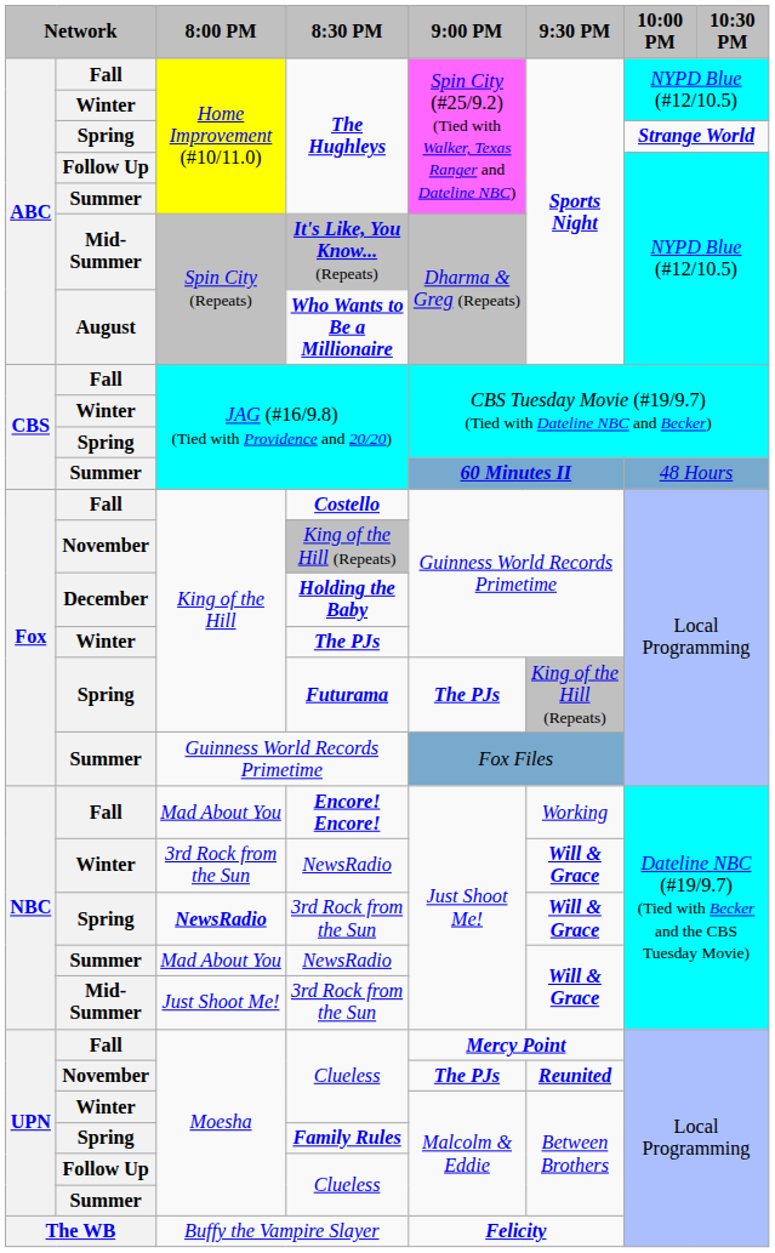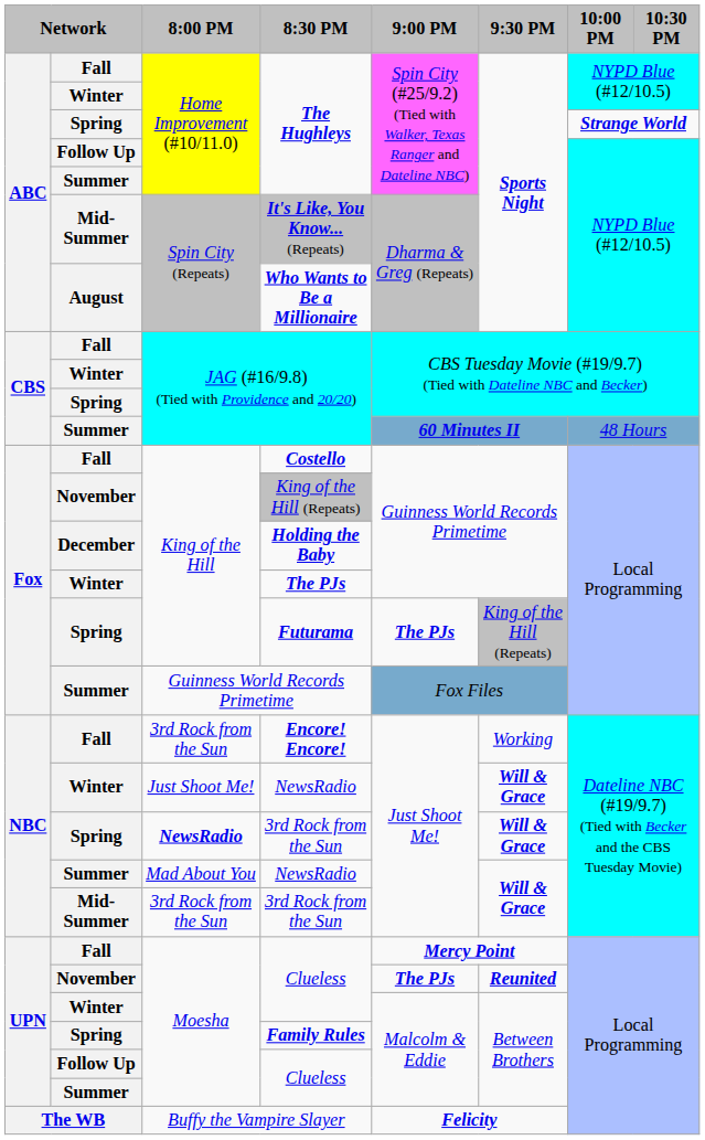 <table class="wikitable" style="width:100%;margin-right:0;text-align:center">
 <tr>
 <th colspan="2" style="background-color:#C0C0C0;text-align:center">Network</th>
 <th style="background-color:#C0C0C0;text-align:center">8:00 PM</th>
 <th style="background-color:#C0C0C0;text-align:center">8:30 PM</th>
 <th style="background-color:#C0C0C0;text-align:center">9:00 PM</th>
 <th style="background-color:#C0C0C0;text-align:center">9:30 PM</th>
 <th style="background-color:#C0C0C0;text-align:center">10:00 PM</th>
 <th style="background-color:#C0C0C0;text-align:center">10:30 PM</th>
 </tr>
 <tr>
 <th rowspan="7"><a href='#'>ABC</a></th>
 <th>Fall</th>
 <td bgcolor="#FFFF00" rowspan="5"><em><a href='#'>Home Improvement</a></em> (#10/11.0)</td>
 <td rowspan="5"><strong><em><a href='#'>The Hughleys</a></em></strong></td>
 <td bgcolor="#FF66FF" rowspan="5"><em><a href='#'>Spin City</a></em> (#25/9.2)<br><small>(Tied with <em><a href='#'>Walker, Texas Ranger</a></em> and <em><a href='#'>Dateline NBC</a></em>)</small></td>
 <td rowspan="7"><strong><em><a href='#'>Sports Night</a></em></strong></td>
 <td bgcolor="#00FFFF" colspan="2" rowspan="2"><em><a href='#'>NYPD Blue</a></em> (#12/10.5)</td>
 </tr>
 <tr>
 <th>Winter</th>
 </tr>
 <tr>
 <th>Spring</th>
 <td colspan="2"><strong><em><a href='#'>Strange World</a></em></strong></td>
 </tr>
 <tr>
 <th>Follow Up</th>
 <td bgcolor="#00FFFF" colspan="2" rowspan="4"><em><a href='#'>NYPD Blue</a></em> (#12/10.5)</td>
 </tr>
 <tr>
 <th>Summer</th>
 </tr>
 <tr>
 <th>Mid-Summer</th>
 <td bgcolor="#C0C0C0" rowspan="2"><em><a href='#'>Spin City</a></em> <small>(Repeats)</small></td>
 <td bgcolor="#C0C0C0"><strong><em><a href='#'>It's Like, You Know...</a></em></strong> <small>(Repeats)</small></td>
 <td bgcolor="#C0C0C0" rowspan="2"><em><a href='#'>Dharma & Greg</a></em> <small>(Repeats)</small></td>
 </tr>
 <tr>
 <th>August</th>
 <td><strong><em><a href='#'>Who Wants to Be a Millionaire</a></em></strong></td>
 </tr>
 <tr>
 <th rowspan="4"><a href='#'>CBS</a></th>
 <th>Fall</th>
 <td bgcolor="#00FFFF" rowspan="4" colspan="2"><em><a href='#'>JAG</a></em> (#16/9.8)<br><small>(Tied with <em><a href='#'>Providence</a></em> and <em><a href='#'>20/20</a></em>)</small></td>
 <td bgcolor="#00FFFF" rowspan="3" colspan="4"><em>CBS Tuesday Movie</em> (#19/9.7)<br><small>(Tied with <em><a href='#'>Dateline NBC</a></em> and <em><a href='#'>Becker</a></em>)</small></td>
 </tr>
 <tr>
 <th>Winter</th>
 </tr>
 <tr>
 <th>Spring</th>
 </tr>
 <tr>
 <th>Summer</th>
 <td bgcolor="#77AACC" colspan="2"><strong><em><a href='#'>60 Minutes II</a></em></strong></td>
 <td colspan="2" bgcolor="#77AACC"><em><a href='#'>48 Hours</a></em></td>
 </tr>
 <tr>
 <th rowspan="6"><a href='#'>Fox</a></th>
 <th>Fall</th>
 <td rowspan="5"><em><a href='#'>King of the Hill</a></em></td>
 <td><strong><em><a href='#'>Costello</a></em></strong></td>
 <td rowspan="4" colspan="2"><em><a href='#'>Guinness World Records Primetime</a></em></td>
 <td bgcolor="#abbfff" rowspan="6" colspan="2">Local Programming</td>
 </tr>
 <tr>
 <th>November</th>
 <td bgcolor="#C0C0C0"><em><a href='#'>King of the Hill</a></em> <small>(Repeats)</small></td>
 </tr>
 <tr>
 <th>December</th>
 <td><strong><em><a href='#'>Holding the Baby</a></em></strong></td>
 </tr>
 <tr>
 <th>Winter</th>
 <td><strong><em><a href='#'>The PJs</a></em></strong></td>
 </tr>
 <tr>
 <th>Spring</th>
 <td><strong><em><a href='#'>Futurama</a></em></strong></td>
 <td><strong><em><a href='#'>The PJs</a></em></strong></td>
 <td bgcolor="#C0C0C0"><em><a href='#'>King of the Hill</a></em> <small>(Repeats)</small></td>
 </tr>
 <tr>
 <th>Summer</th>
 <td colspan="2"><em><a href='#'>Guinness World Records Primetime</a></em></td>
 <td colspan="2" bgcolor="#77AACC"><em>Fox Files</em></td>
 </tr>
 <tr>
 <th rowspan="5"><a href='#'>NBC</a></th>
 <th>Fall</th>
-<td><em><a href='#'>Mad About You</a></em></td>
+<td><em><a href='#'>3rd Rock from the Sun</a></em></td>
 <td><strong><em><a href='#'>Encore! Encore!</a></em></strong></td>
 <td rowspan="5"><em><a href='#'>Just Shoot Me!</a></em></td>
 <td><em><a href='#'>Working</a></em></td>
 <td bgcolor="#00FFFF" rowspan="5" colspan="2"><em><a href='#'>Dateline NBC</a></em> (#19/9.7)<br><small>(Tied with <em><a href='#'>Becker</a></em> and the CBS Tuesday Movie)</small></td>
 </tr>
 <tr>
 <th>Winter</th>
-<td><em><a href='#'>3rd Rock from the Sun</a></em></td>
+<td><em><a href='#'>Just Shoot Me!</a></em></td>
 <td><em><a href='#'>NewsRadio</a></em></td>
 <td><strong><em><a href='#'>Will & Grace</a></em></strong></td>
 </tr>
 <tr>
 <th>Spring</th>
 <td><strong><em><a href='#'>NewsRadio</a></em></strong></td>
 <td><em><a href='#'>3rd Rock from the Sun</a></em></td>
 <td><strong><em><a href='#'>Will & Grace</a></em></strong></td>
 </tr>
 <tr>
 <th>Summer</th>
 <td><em><a href='#'>Mad About You</a></em></td>
 <td><em><a href='#'>NewsRadio</a></em></td>
 <td rowspan="2"><strong><em><a href='#'>Will & Grace</a></em></strong></td>
 </tr>
 <tr>
 <th>Mid-Summer</th>
-<td><em><a href='#'>Just Shoot Me!</a></em></td>
+<td><em><a href='#'>3rd Rock from the Sun</a></em></td>
 <td><em><a href='#'>3rd Rock from the Sun</a></em></td>
 </tr>
 <tr>
 <th rowspan="6"><a href='#'>UPN</a></th>
 <th>Fall</th>
 <td rowspan="6"><em><a href='#'>Moesha</a></em></td>
 <td rowspan="3"><em><a href='#'>Clueless</a></em></td>
 <td colspan="2"><strong><em><a href='#'>Mercy Point</a></em></strong></td>
 <td bgcolor="#abbfff" rowspan="7" colspan="2">Local Programming</td>
 </tr>
 <tr>
 <th>November</th>
 <td><strong><em><a href='#'>The PJs</a></em></strong></td>
 <td><strong><em><a href='#'>Reunited</a></em></strong></td>
 </tr>
 <tr>
 <th>Winter</th>
 <td rowspan="4"><em><a href='#'>Malcolm & Eddie</a></em></td>
 <td rowspan="4"><em><a href='#'>Between Brothers</a></em></td>
 </tr>
 <tr>
 <th>Spring</th>
 <td><strong><em><a href='#'>Family Rules</a></em></strong></td>
 </tr>
 <tr>
 <th>Follow Up</th>
 <td rowspan="2"><em><a href='#'>Clueless</a></em></td>
 </tr>
 <tr>
 <th>Summer</th>
 </tr>
 <tr>
 <th colspan="2"><a href='#'>The WB</a></th>
 <td colspan="2"><em><a href='#'>Buffy the Vampire Slayer</a></em></td>
 <td colspan="2"><strong><em><a href='#'>Felicity</a></em></strong></td>
 </tr>
 </table>
